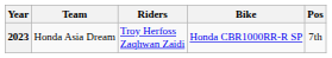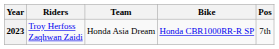 <table class="wikitable" style="font-size:90%">
 <tr>
 <th>Year</th>
+<th>Riders</th>
 <th>Team</th>
-<th>Riders</th>
 <th>Bike</th>
 <th>Pos</th>
 </tr>
 <tr align="center">
 <th>2023</th>
+<td align="left"> <a href='#'>Troy Herfoss</a><br> <a href='#'>Zaqhwan Zaidi</a></td>
 <td align="left"> Honda Asia Dream</td>
-<td align="left"> <a href='#'>Troy Herfoss</a><br> <a href='#'>Zaqhwan Zaidi</a></td>
 <td align="left"><a href='#'>Honda CBR1000RR-R SP</a></td>
 <td style="background:#;">7th</td>
 </tr>
 </table>
